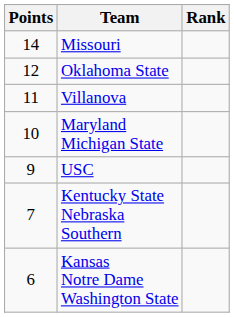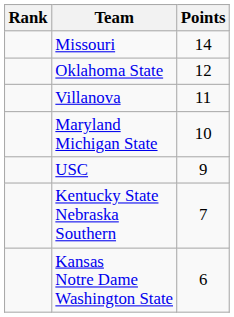 <table class="wikitable sortable" style="text-align:center">
 <tr>
+<th>Rank</th>
+<th>Team</th>
 <th>Points</th>
-<th>Team</th>
-<th>Rank</th>
 </tr>
 <tr>
+<td></td>
+<td align="left"><a href='#'>Missouri</a></td>
 <td>14</td>
-<td align="left"><a href='#'>Missouri</a></td>
-<td></td>
 </tr>
 <tr>
+<td></td>
+<td align="left"><a href='#'>Oklahoma State</a></td>
 <td>12</td>
-<td align="left"><a href='#'>Oklahoma State</a></td>
-<td></td>
 </tr>
 <tr>
+<td></td>
+<td align="left"><a href='#'>Villanova</a></td>
 <td>11</td>
-<td align="left"><a href='#'>Villanova</a></td>
-<td></td>
 </tr>
 <tr>
+<td></td>
+<td align="left"><a href='#'>Maryland</a><br><a href='#'>Michigan State</a></td>
 <td>10</td>
-<td align="left"><a href='#'>Maryland</a><br><a href='#'>Michigan State</a></td>
-<td></td>
 </tr>
 <tr>
+<td></td>
+<td align="left"><a href='#'>USC</a></td>
 <td>9</td>
-<td align="left"><a href='#'>USC</a></td>
-<td></td>
 </tr>
 <tr>
+<td></td>
+<td align="left"><a href='#'>Kentucky State</a><br> <a href='#'>Nebraska</a><br><a href='#'>Southern</a></td>
 <td>7</td>
-<td align="left"><a href='#'>Kentucky State</a><br> <a href='#'>Nebraska</a><br><a href='#'>Southern</a></td>
-<td></td>
 </tr>
 <tr>
+<td></td>
+<td align="left"><a href='#'>Kansas</a><br><a href='#'>Notre Dame</a><br><a href='#'>Washington State</a></td>
 <td>6</td>
-<td align="left"><a href='#'>Kansas</a><br><a href='#'>Notre Dame</a><br><a href='#'>Washington State</a></td>
-<td></td>
 </tr>
 </table>
